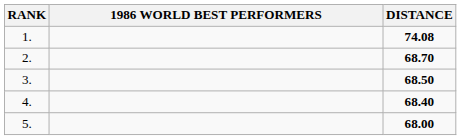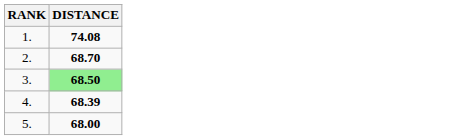 <table class="wikitable" style="border-collapse: collapse; font-size: 90%;">
 <tr>
 <th>RANK</th>
-<th align="center" style="width: 25em">1986 WORLD BEST PERFORMERS</th>
 <th align="center" style="width: 5em">DISTANCE</th>
 </tr>
 <tr>
 <td align="center">1.</td>
-<td></td>
 <td align="center"><strong>74.08</strong></td>
 </tr>
 <tr>
 <td align="center">2.</td>
-<td></td>
 <td align="center"><strong>68.70</strong></td>
 </tr>
 <tr>
 <td align="center">3.</td>
-<td></td>
-<td align="center"><strong>68.50</strong></td>
+<td align="center" style="background: lightgreen;"><strong>68.50</strong></td>
 </tr>
 <tr>
 <td align="center">4.</td>
-<td></td>
-<td align="center"><strong>68.40</strong></td>
+<td align="center"><strong>68.39</strong></td>
 </tr>
 <tr>
 <td align="center">5.</td>
-<td></td>
 <td align="center"><strong>68.00</strong></td>
 </tr>
 </table>
